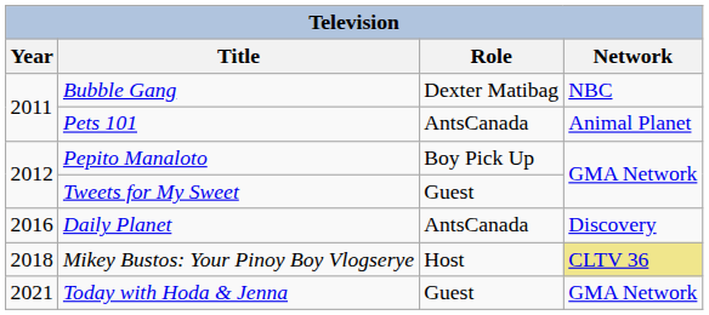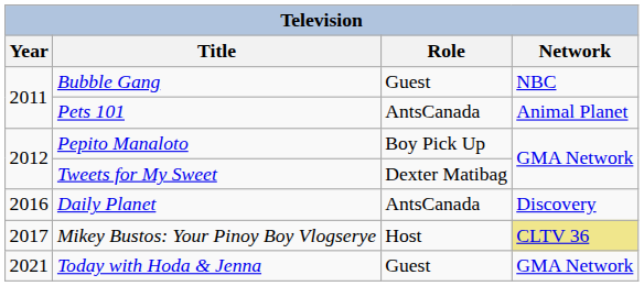 <table class="wikitable">
 <tr>
 <th colspan="4" style="background: LightSteelBlue;">Television</th>
 </tr>
 <tr>
 <th>Year</th>
 <th>Title</th>
 <th>Role</th>
 <th>Network</th>
 </tr>
 <tr>
 <td rowspan="2">2011</td>
 <td><em><a href='#'>Bubble Gang</a></em></td>
-<td>Dexter Matibag</td>
+<td>Guest</td>
 <td><a href='#'>NBC</a></td>
 </tr>
 <tr>
 <td><em><a href='#'>Pets 101</a></em></td>
 <td>AntsCanada</td>
 <td><a href='#'>Animal Planet</a></td>
 </tr>
 <tr>
 <td rowspan="2">2012</td>
 <td><em><a href='#'>Pepito Manaloto</a></em></td>
 <td>Boy Pick Up</td>
 <td rowspan="2"><a href='#'>GMA Network</a></td>
 </tr>
 <tr>
 <td><em><a href='#'>Tweets for My Sweet</a></em></td>
-<td>Guest</td>
+<td>Dexter Matibag</td>
 </tr>
 <tr>
 <td>2016</td>
 <td><em><a href='#'>Daily Planet</a></em></td>
 <td>AntsCanada</td>
 <td><a href='#'>Discovery</a></td>
 </tr>
 <tr>
-<td>2018</td>
+<td>2017</td>
 <td><em>Mikey Bustos: Your Pinoy Boy Vlogserye</em></td>
 <td>Host</td>
 <td style="background: khaki;"><a href='#'>CLTV 36</a></td>
 </tr>
 <tr>
 <td>2021</td>
 <td><em><a href='#'>Today with Hoda & Jenna</a></em></td>
 <td>Guest</td>
 <td><a href='#'>GMA Network</a></td>
 </tr>
 </table>
